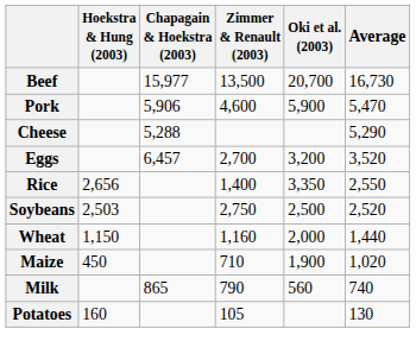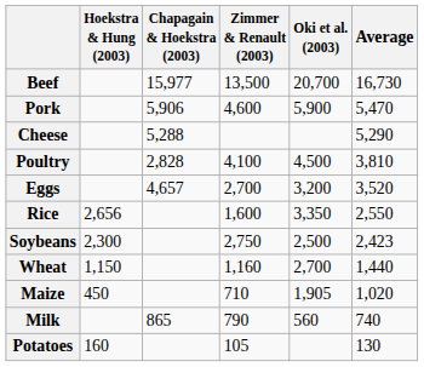 <table class="wikitable" style="float:right; clear:left; margin:0 0 0.5em 1em;">
 <tr>
 <th></th>
 <th><small>Hoekstra<br>& Hung</small><br><small>(2003)</small></th>
 <th><small>Chapagain<br>& Hoekstra<br>(2003)</small></th>
 <th><small>Zimmer<br>& Renault<br>(2003)</small></th>
 <th><small>Oki et al.<br>(2003)</small></th>
 <th>Average</th>
 </tr>
 <tr>
 <th>Beef</th>
 <td></td>
 <td>15,977</td>
 <td>13,500</td>
 <td>20,700</td>
 <td>16,730</td>
 </tr>
 <tr>
 <th>Pork</th>
 <td></td>
 <td>5,906</td>
 <td>4,600</td>
 <td>5,900</td>
 <td>5,470</td>
 </tr>
 <tr>
 <th>Cheese</th>
 <td></td>
 <td>5,288</td>
 <td></td>
 <td></td>
 <td>5,290</td>
 </tr>
 <tr>
+<th>Poultry</th>
+<td></td>
+<td>2,828</td>
+<td>4,100</td>
+<td>4,500</td>
+<td>3,810</td>
+</tr>
+<tr>
 <th>Eggs</th>
 <td></td>
-<td>6,457</td>
+<td>4,657</td>
 <td>2,700</td>
 <td>3,200</td>
 <td>3,520</td>
 </tr>
 <tr>
 <th>Rice</th>
 <td>2,656</td>
 <td></td>
-<td>1,400</td>
+<td>1,600</td>
 <td>3,350</td>
 <td>2,550</td>
 </tr>
 <tr>
 <th>Soybeans</th>
-<td>2,503</td>
+<td>2,300</td>
 <td></td>
 <td>2,750</td>
 <td>2,500</td>
-<td>2,520</td>
+<td>2,423</td>
 </tr>
 <tr>
 <th>Wheat</th>
 <td>1,150</td>
 <td></td>
 <td>1,160</td>
-<td>2,000</td>
+<td>2,700</td>
 <td>1,440</td>
 </tr>
 <tr>
 <th>Maize</th>
 <td>450</td>
 <td></td>
 <td>710</td>
-<td>1,900</td>
+<td>1,905</td>
 <td>1,020</td>
 </tr>
 <tr>
 <th>Milk</th>
 <td></td>
 <td>865</td>
 <td>790</td>
 <td>560</td>
 <td>740</td>
 </tr>
 <tr>
 <th>Potatoes</th>
 <td>160</td>
 <td></td>
 <td>105</td>
 <td></td>
 <td>130</td>
 </tr>
 </table>
